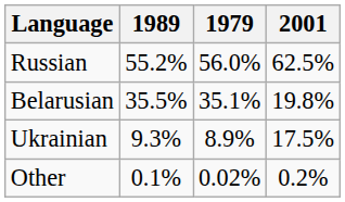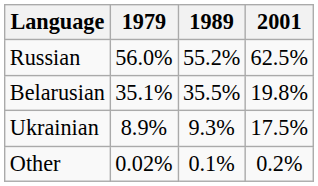 <table class="wikitable sortable">
 <tr>
 <th>Language</th>
+<th>1979</th>
 <th>1989</th>
-<th>1979</th>
 <th>2001</th>
 </tr>
 <tr>
 <td>Russian</td>
+<td align="center">56.0%</td>
 <td align="center">55.2%</td>
-<td align="center">56.0%</td>
 <td align="center">62.5%</td>
 </tr>
 <tr>
 <td>Belarusian</td>
+<td align="center">35.1%</td>
 <td align="center">35.5%</td>
-<td align="center">35.1%</td>
 <td align="center">19.8%</td>
 </tr>
 <tr>
 <td>Ukrainian</td>
+<td align="center">8.9%</td>
 <td align="center">9.3%</td>
-<td align="center">8.9%</td>
 <td align="center">17.5%</td>
 </tr>
 <tr>
 <td>Other</td>
+<td align="center">0.02%</td>
 <td align="center">0.1%</td>
-<td align="center">0.02%</td>
 <td align="center">0.2%</td>
 </tr>
 </table>
